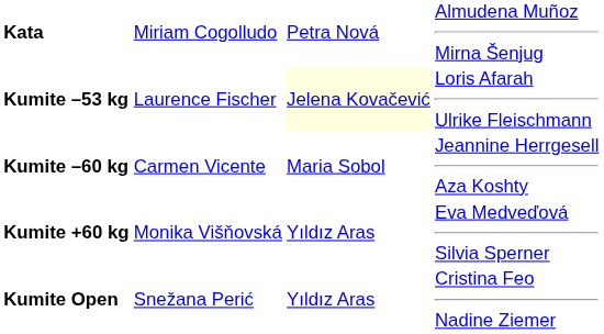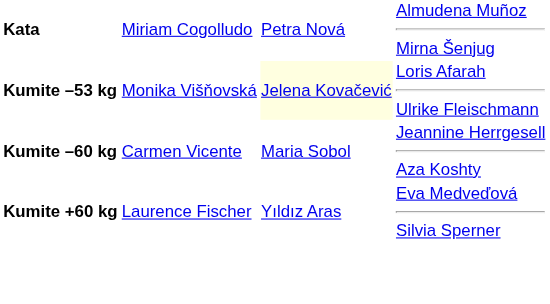 <table>
 <tr>
 <td><strong>Kata</strong></td>
 <td> <a href='#'>Miriam Cogolludo</a></td>
 <td> <a href='#'>Petra Nová</a></td>
 <td> <a href='#'>Almudena Muñoz</a><hr> <a href='#'>Mirna Šenjug</a></td>
 </tr>
 <tr>
 <td><strong>Kumite –53 kg</strong></td>
-<td> <a href='#'>Laurence Fischer</a></td>
+<td> <a href='#'>Monika Višňovská</a></td>
 <td style="background: lightyellow;"> <a href='#'>Jelena Kovačević</a></td>
 <td> <a href='#'>Loris Afarah</a><hr> <a href='#'>Ulrike Fleischmann</a></td>
 </tr>
 <tr>
 <td><strong>Kumite –60 kg</strong></td>
 <td> <a href='#'>Carmen Vicente</a></td>
 <td> <a href='#'>Maria Sobol</a></td>
 <td> <a href='#'>Jeannine Herrgesell</a><hr> <a href='#'>Aza Koshty</a></td>
 </tr>
 <tr>
 <td><strong>Kumite +60 kg</strong></td>
-<td> <a href='#'>Monika Višňovská</a></td>
+<td> <a href='#'>Laurence Fischer</a></td>
 <td> <a href='#'>Yıldız Aras</a></td>
 <td> <a href='#'>Eva Medveďová</a><hr> <a href='#'>Silvia Sperner</a></td>
 </tr>
-<tr>
-<td><strong>Kumite Open</strong></td>
-<td> <a href='#'>Snežana Perić</a></td>
-<td> <a href='#'>Yıldız Aras</a></td>
-<td> <a href='#'>Cristina Feo</a><hr> <a href='#'>Nadine Ziemer</a></td>
-</tr>
 </table>
